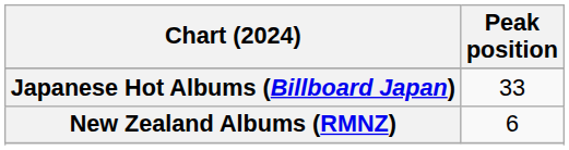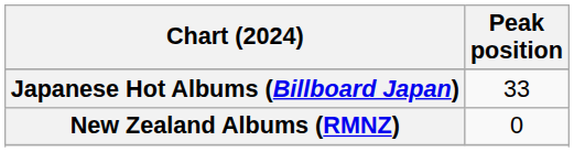 <table class="wikitable sortable plainrowheaders" style="text-align:center">
 <tr>
 <th scope="col">Chart (2024)</th>
 <th scope="col">Peak<br>position</th>
 </tr>
 <tr>
 </tr>
 <tr>
 <th scope="row">Japanese Hot Albums (<em><a href='#'>Billboard Japan</a></em>)</th>
 <td>33</td>
 </tr>
 <tr>
 <th scope="row">New Zealand Albums (<a href='#'>RMNZ</a>)</th>
-<td>6</td>
+<td>0</td>
 </tr>
 <tr>
 </tr>
 <tr>
 </tr>
 </table>
